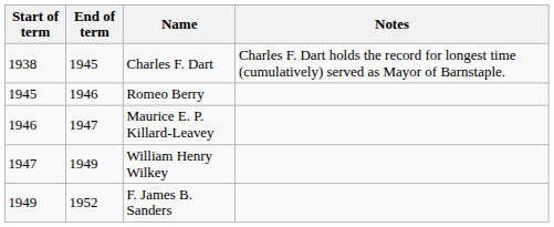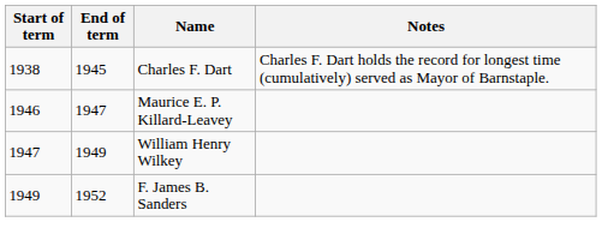 <table class="wikitable mw-collapsible mw-collapsed">
 <tr>
 <th>Start of term</th>
 <th>End of term</th>
 <th>Name</th>
 <th>Notes</th>
 </tr>
 <tr>
 <td>1938</td>
 <td>1945</td>
 <td>Charles F. Dart</td>
 <td>Charles F. Dart holds the record for longest time (cumulatively) served as Mayor of Barnstaple.</td>
-</tr>
-<tr>
-<td>1945</td>
-<td>1946</td>
-<td>Romeo Berry</td>
-<td></td>
 </tr>
 <tr>
 <td>1946</td>
 <td>1947</td>
 <td>Maurice E. P. Killard-Leavey</td>
 <td></td>
 </tr>
 <tr>
 <td>1947</td>
 <td>1949</td>
 <td>William Henry Wilkey</td>
 <td></td>
 </tr>
 <tr>
 <td>1949</td>
 <td>1952</td>
 <td>F. James B. Sanders</td>
 <td></td>
 </tr>
 </table>
